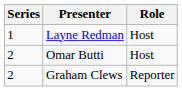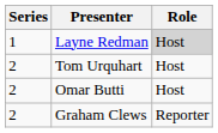 <table class="wikitable" border="1">
 <tr>
 <th>Series</th>
 <th>Presenter</th>
 <th>Role</th>
 </tr>
 <tr>
 <td>1</td>
 <td><a href='#'>Layne Redman</a></td>
+<td style="background: lightgrey;">Host</td>
+</tr>
+<tr>
+<td>2</td>
+<td>Tom Urquhart</td>
 <td>Host</td>
 </tr>
 <tr>
 <td>2</td>
 <td>Omar Butti</td>
 <td>Host</td>
 </tr>
 <tr>
 <td>2</td>
 <td>Graham Clews</td>
 <td>Reporter</td>
 </tr>
 </table>
